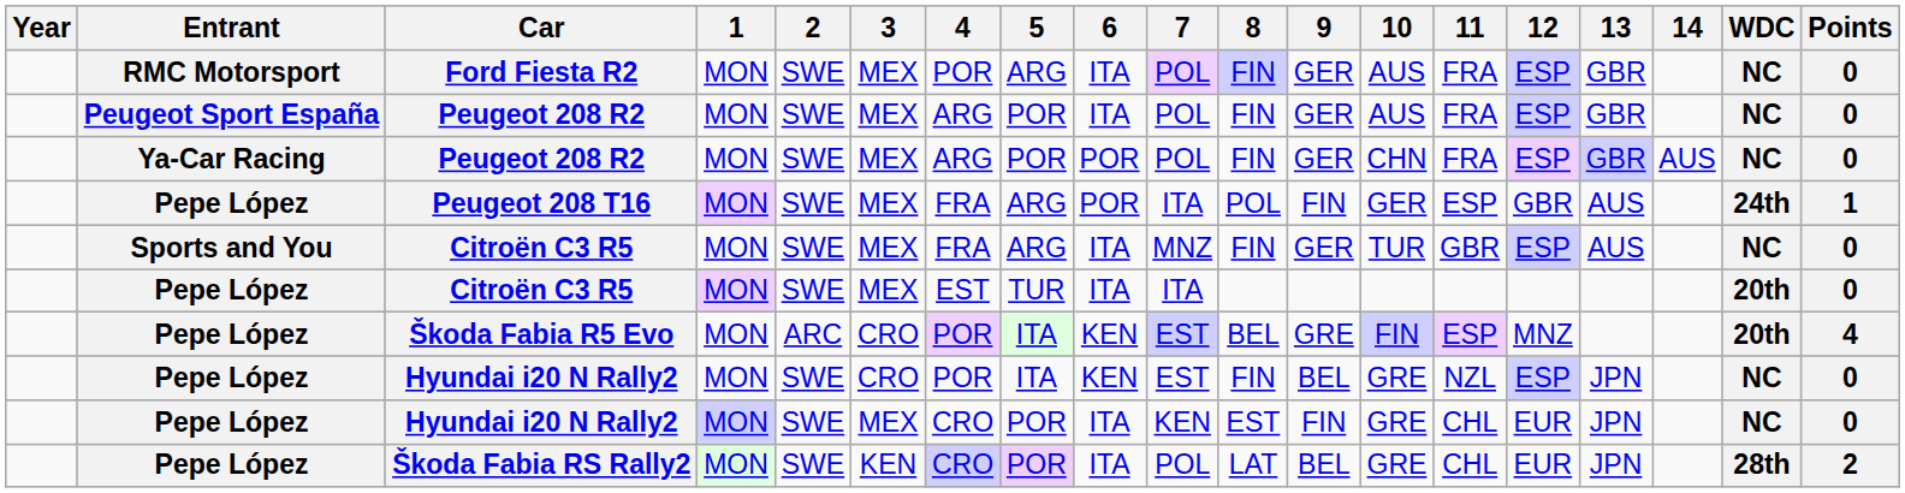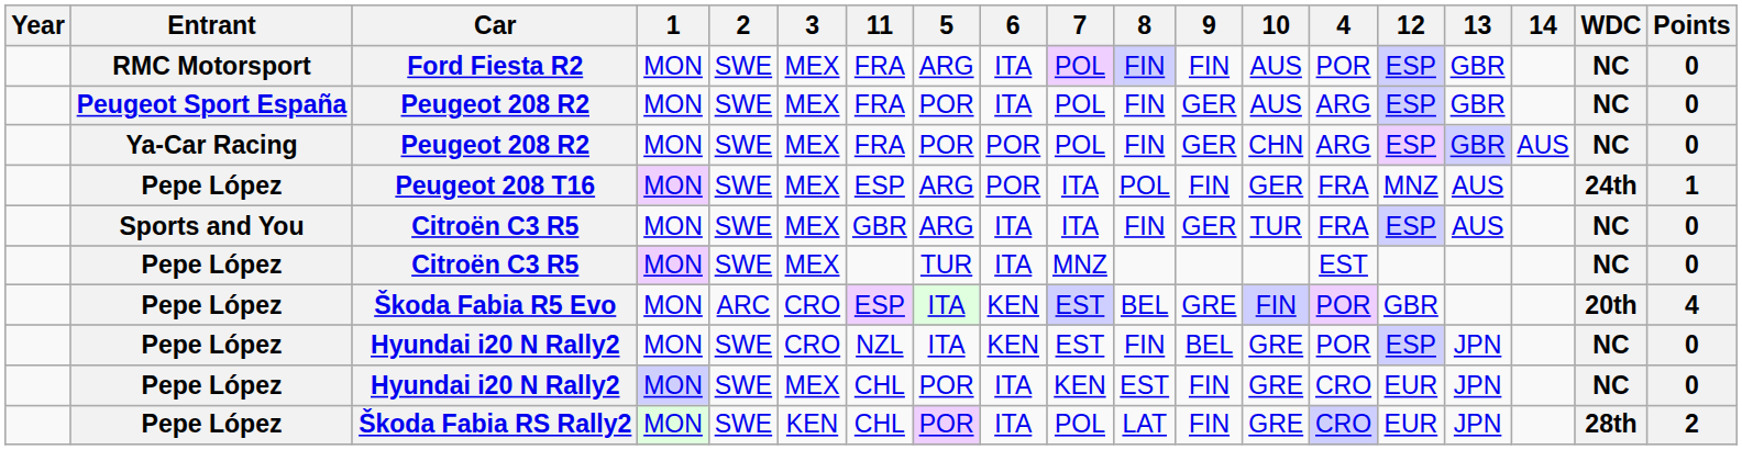 <table class="wikitable" border="1" style="text-align:center; font-size:90%;">
 <tr>
 <th>Year</th>
 <th>Entrant</th>
 <th>Car</th>
 <th>1</th>
 <th>2</th>
 <th>3</th>
-<th>4</th>
+<th>11</th>
 <th>5</th>
 <th>6</th>
 <th>7</th>
 <th>8</th>
 <th>9</th>
 <th>10</th>
-<th>11</th>
+<th>4</th>
 <th>12</th>
 <th>13</th>
 <th>14</th>
 <th>WDC</th>
 <th>Points</th>
 </tr>
 <tr>
 <td></td>
 <th>RMC Motorsport</th>
 <th><a href='#'>Ford Fiesta R2</a></th>
 <td><a href='#'>MON</a></td>
 <td><a href='#'>SWE</a></td>
 <td><a href='#'>MEX</a></td>
-<td><a href='#'>POR</a></td>
+<td><a href='#'>FRA</a></td>
 <td><a href='#'>ARG</a></td>
 <td><a href='#'>ITA</a></td>
 <td style="background:#EFCFFF;"><a href='#'>POL</a><br></td>
 <td style="background:#CFCFFF;"><a href='#'>FIN</a><br></td>
-<td><a href='#'>GER</a></td>
+<td><a href='#'>FIN</a></td>
 <td><a href='#'>AUS</a></td>
-<td><a href='#'>FRA</a></td>
+<td><a href='#'>POR</a></td>
 <td style="background:#CFCFFF;"><a href='#'>ESP</a><br></td>
 <td><a href='#'>GBR</a></td>
 <td></td>
 <th>NC</th>
 <th>0</th>
 </tr>
 <tr>
 <td></td>
 <th><a href='#'>Peugeot Sport España</a></th>
 <th><a href='#'>Peugeot 208 R2</a></th>
 <td><a href='#'>MON</a></td>
 <td><a href='#'>SWE</a></td>
 <td><a href='#'>MEX</a></td>
-<td><a href='#'>ARG</a></td>
+<td><a href='#'>FRA</a></td>
 <td><a href='#'>POR</a></td>
 <td><a href='#'>ITA</a></td>
 <td><a href='#'>POL</a></td>
 <td><a href='#'>FIN</a></td>
 <td><a href='#'>GER</a></td>
 <td><a href='#'>AUS</a></td>
-<td><a href='#'>FRA</a></td>
+<td><a href='#'>ARG</a></td>
 <td style="background:#CFCFFF;"><a href='#'>ESP</a><br></td>
 <td><a href='#'>GBR</a></td>
 <td></td>
 <th>NC</th>
 <th>0</th>
 </tr>
 <tr>
 <td></td>
 <th>Ya-Car Racing</th>
 <th><a href='#'>Peugeot 208 R2</a></th>
 <td><a href='#'>MON</a></td>
 <td><a href='#'>SWE</a></td>
 <td><a href='#'>MEX</a></td>
-<td><a href='#'>ARG</a></td>
+<td><a href='#'>FRA</a></td>
 <td><a href='#'>POR</a></td>
 <td><a href='#'>POR</a></td>
 <td><a href='#'>POL</a></td>
 <td><a href='#'>FIN</a></td>
 <td><a href='#'>GER</a></td>
 <td><a href='#'>CHN</a><br></td>
-<td><a href='#'>FRA</a></td>
+<td><a href='#'>ARG</a></td>
 <td style="background:#EFCFFF;"><a href='#'>ESP</a><br></td>
 <td style="background:#CFCFFF;"><a href='#'>GBR</a><br></td>
 <td><a href='#'>AUS</a></td>
 <th>NC</th>
 <th>0</th>
 </tr>
 <tr>
 <td></td>
 <th>Pepe López</th>
 <th><a href='#'>Peugeot 208 T16</a></th>
 <td style="background:#EFCFFF;"><a href='#'>MON</a><br></td>
 <td><a href='#'>SWE</a></td>
 <td><a href='#'>MEX</a></td>
-<td><a href='#'>FRA</a></td>
+<td><a href='#'>ESP</a></td>
 <td><a href='#'>ARG</a></td>
 <td><a href='#'>POR</a></td>
 <td><a href='#'>ITA</a></td>
 <td><a href='#'>POL</a></td>
 <td><a href='#'>FIN</a></td>
 <td><a href='#'>GER</a></td>
-<td><a href='#'>ESP</a></td>
-<td><a href='#'>GBR</a></td>
+<td><a href='#'>FRA</a></td>
+<td><a href='#'>MNZ</a></td>
 <td><a href='#'>AUS</a></td>
 <td></td>
 <th>24th</th>
 <th>1</th>
 </tr>
 <tr>
 <td></td>
 <th>Sports and You</th>
 <th><a href='#'>Citroën C3 R5</a></th>
 <td><a href='#'>MON</a></td>
 <td><a href='#'>SWE</a></td>
 <td><a href='#'>MEX</a></td>
-<td><a href='#'>FRA</a></td>
+<td><a href='#'>GBR</a></td>
 <td><a href='#'>ARG</a></td>
 <td><a href='#'>ITA</a></td>
-<td><a href='#'>MNZ</a></td>
+<td><a href='#'>ITA</a></td>
 <td><a href='#'>FIN</a></td>
 <td><a href='#'>GER</a></td>
 <td><a href='#'>TUR</a></td>
-<td><a href='#'>GBR</a></td>
+<td><a href='#'>FRA</a></td>
 <td style="background:#CFCFFF;"><a href='#'>ESP</a><br></td>
 <td><a href='#'>AUS</a></td>
 <td></td>
 <th>NC</th>
 <th>0</th>
 </tr>
 <tr>
 <td></td>
 <th>Pepe López</th>
 <th><a href='#'>Citroën C3 R5</a></th>
 <td style="background:#EFCFFF;"><a href='#'>MON</a><br></td>
 <td><a href='#'>SWE</a></td>
 <td><a href='#'>MEX</a></td>
-<td><a href='#'>EST</a></td>
+<td></td>
 <td><a href='#'>TUR</a></td>
 <td><a href='#'>ITA</a></td>
-<td><a href='#'>ITA</a></td>
+<td><a href='#'>MNZ</a></td>
 <td></td>
 <td></td>
 <td></td>
+<td><a href='#'>EST</a></td>
 <td></td>
 <td></td>
 <td></td>
-<td></td>
-<th>20th</th>
+<th>NC</th>
 <th>0</th>
 </tr>
 <tr>
 <td></td>
 <th>Pepe López</th>
 <th><a href='#'>Škoda Fabia R5 Evo</a></th>
 <td><a href='#'>MON</a></td>
 <td><a href='#'>ARC</a></td>
 <td><a href='#'>CRO</a></td>
-<td style="background:#EFCFFF;"><a href='#'>POR</a><br></td>
+<td style="background:#EFCFFF;"><a href='#'>ESP</a><br></td>
 <td style="background:#DFFFDF;"><a href='#'>ITA</a><br></td>
 <td><a href='#'>KEN</a></td>
 <td style="background:#CFCFFF;"><a href='#'>EST</a><br></td>
 <td><a href='#'>BEL</a><br></td>
 <td><a href='#'>GRE</a></td>
 <td style="background:#CFCFFF;"><a href='#'>FIN</a><br></td>
-<td style="background:#EFCFFF;"><a href='#'>ESP</a><br></td>
-<td><a href='#'>MNZ</a></td>
+<td style="background:#EFCFFF;"><a href='#'>POR</a><br></td>
+<td><a href='#'>GBR</a></td>
 <td></td>
 <td></td>
 <th>20th</th>
 <th>4</th>
 </tr>
 <tr>
 <td></td>
 <th>Pepe López</th>
 <th><a href='#'>Hyundai i20 N Rally2</a></th>
 <td><a href='#'>MON</a></td>
 <td><a href='#'>SWE</a></td>
 <td><a href='#'>CRO</a></td>
-<td><a href='#'>POR</a><br></td>
+<td><a href='#'>NZL</a></td>
 <td><a href='#'>ITA</a></td>
 <td><a href='#'>KEN</a></td>
 <td><a href='#'>EST</a></td>
 <td><a href='#'>FIN</a></td>
 <td><a href='#'>BEL</a></td>
 <td><a href='#'>GRE</a></td>
-<td><a href='#'>NZL</a></td>
+<td><a href='#'>POR</a><br></td>
 <td style="background:#CFCFFF;"><a href='#'>ESP</a><br></td>
 <td><a href='#'>JPN</a></td>
 <td></td>
 <th>NC</th>
 <th>0</th>
 </tr>
 <tr>
 <td></td>
 <th>Pepe López</th>
 <th><a href='#'>Hyundai i20 N Rally2</a></th>
 <td style="background:#CFCFFF;"><a href='#'>MON</a><br></td>
 <td><a href='#'>SWE</a></td>
 <td><a href='#'>MEX</a></td>
-<td><a href='#'>CRO</a></td>
+<td><a href='#'>CHL</a></td>
 <td><a href='#'>POR</a></td>
 <td><a href='#'>ITA</a></td>
 <td><a href='#'>KEN</a></td>
 <td><a href='#'>EST</a></td>
 <td><a href='#'>FIN</a></td>
 <td><a href='#'>GRE</a></td>
-<td><a href='#'>CHL</a></td>
+<td><a href='#'>CRO</a></td>
 <td><a href='#'>EUR</a></td>
 <td><a href='#'>JPN</a></td>
 <td></td>
 <th>NC</th>
 <th>0</th>
 </tr>
 <tr>
 <td></td>
 <th>Pepe López</th>
 <th><a href='#'>Škoda Fabia RS Rally2</a></th>
 <td style="background:#DFFFDF;"><a href='#'>MON</a><br></td>
 <td><a href='#'>SWE</a></td>
 <td><a href='#'>KEN</a></td>
-<td style="background:#CFCFFF;"><a href='#'>CRO</a><br></td>
+<td><a href='#'>CHL</a></td>
 <td style="background:#EFCFFF;"><a href='#'>POR</a><br></td>
 <td><a href='#'>ITA</a><br></td>
 <td><a href='#'>POL</a></td>
 <td><a href='#'>LAT</a></td>
-<td><a href='#'>BEL</a></td>
+<td><a href='#'>FIN</a></td>
 <td><a href='#'>GRE</a></td>
-<td><a href='#'>CHL</a></td>
+<td style="background:#CFCFFF;"><a href='#'>CRO</a><br></td>
 <td><a href='#'>EUR</a></td>
 <td><a href='#'>JPN</a></td>
 <td></td>
 <th>28th</th>
 <th>2</th>
 </tr>
 </table>
